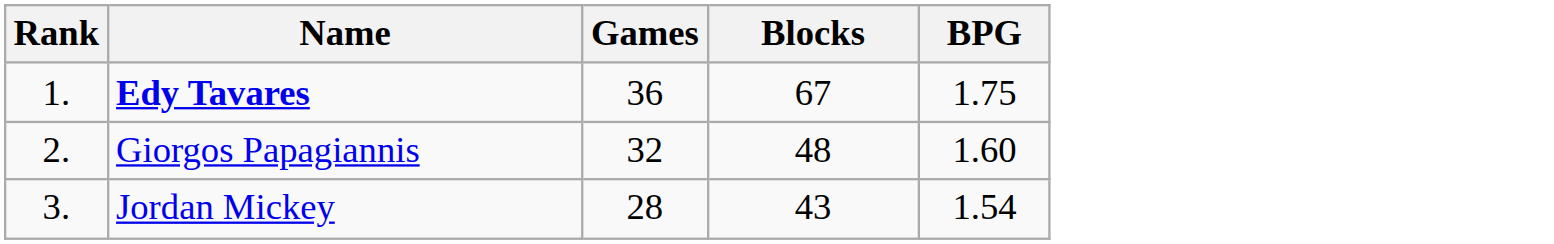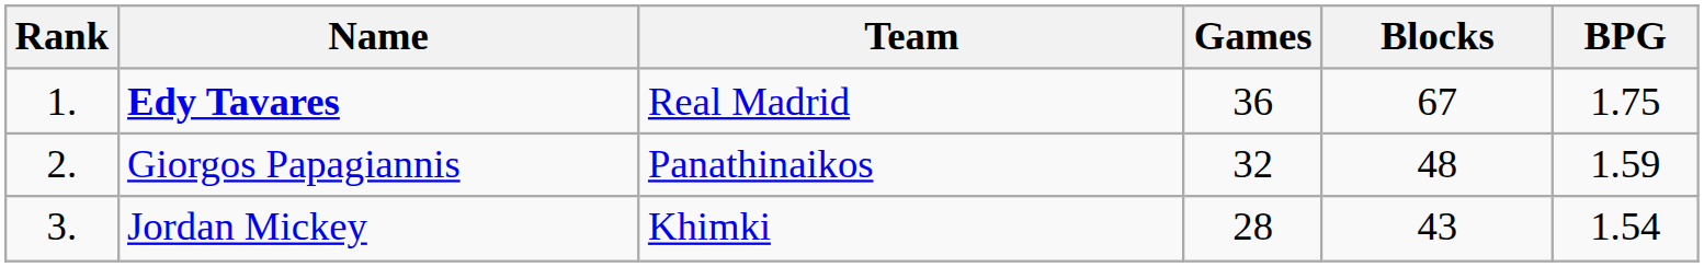 <table class="wikitable" style="text-align: center;">
 <tr>
 <th>Rank</th>
 <th width=200>Name</th>
+<th width=210>Team</th>
 <th>Games</th>
 <th width=85>Blocks</th>
 <th width=50>BPG</th>
 </tr>
 <tr>
 <td>1.</td>
 <td align="left"> <strong><a href='#'>Edy Tavares</a></strong></td>
+<td align="left"> <a href='#'>Real Madrid</a></td>
 <td>36</td>
 <td>67</td>
 <td>1.75</td>
 </tr>
 <tr>
 <td>2.</td>
 <td align="left"> <a href='#'>Giorgos Papagiannis</a></td>
+<td align="left"> <a href='#'>Panathinaikos</a></td>
 <td>32</td>
 <td>48</td>
-<td>1.60</td>
+<td>1.59</td>
 </tr>
 <tr>
 <td>3.</td>
 <td align="left"> <a href='#'>Jordan Mickey</a></td>
+<td align="left"> <a href='#'>Khimki</a></td>
 <td>28</td>
 <td>43</td>
 <td>1.54</td>
 </tr>
 </table>
